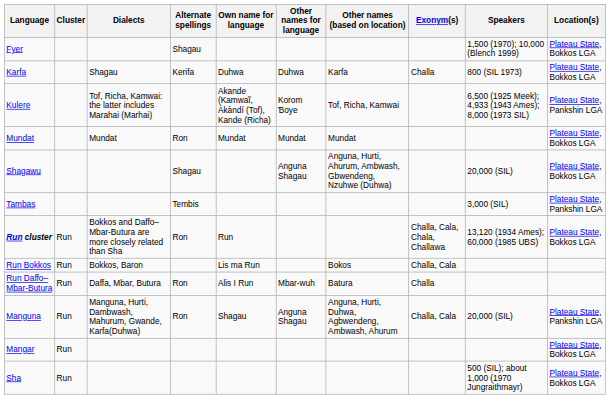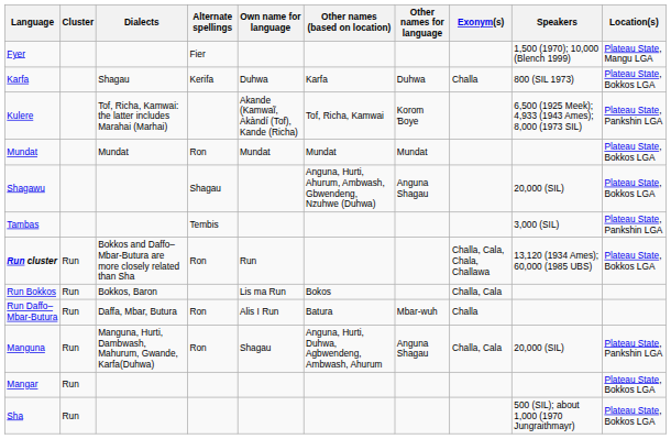 <table class="wikitable sortable" | style="font-size: 75%;" |>
 <tr>
 <th>Language</th>
 <th>Cluster</th>
 <th>Dialects</th>
 <th>Alternate spellings</th>
 <th>Own name for language</th>
+<th>Other names (based on location)</th>
 <th>Other names  for language</th>
-<th>Other names (based on location)</th>
 <th><a href='#'>Exonym</a>(s)</th>
 <th>Speakers</th>
 <th>Location(s)</th>
 </tr>
 <tr>
 <td><a href='#'>Fyer</a></td>
 <td></td>
 <td></td>
-<td>Shagau</td>
+<td>Fier</td>
 <td></td>
 <td></td>
 <td></td>
 <td></td>
 <td>1,500 (1970); 10,000 (Blench 1999)</td>
-<td><a href='#'>Plateau State</a>, Bokkos LGA</td>
+<td><a href='#'>Plateau State</a>, Mangu LGA</td>
 </tr>
 <tr>
 <td><a href='#'>Karfa</a></td>
 <td></td>
 <td>Shagau</td>
 <td>Kerifa</td>
 <td>Duhwa</td>
+<td>Karfa</td>
 <td>Duhwa</td>
-<td>Karfa</td>
 <td>Challa</td>
 <td>800 (SIL 1973)</td>
 <td><a href='#'>Plateau State</a>, Bokkos LGA</td>
 </tr>
 <tr>
 <td><a href='#'>Kulere</a></td>
 <td></td>
 <td>Tof, Richa, Kamwai: the latter includes Marahai (Marhai)</td>
 <td></td>
 <td>Akande (Kamwaĩ, Àkàndí (Tof), Kande (Richa)</td>
+<td>Tof, Richa, Kamwai</td>
 <td>Korom Ɓoye</td>
-<td>Tof, Richa, Kamwai</td>
 <td></td>
 <td>6,500 (1925 Meek); 4,933 (1943 Ames); 8,000 (1973 SIL)</td>
 <td><a href='#'>Plateau State</a>, Pankshin LGA</td>
 </tr>
 <tr>
 <td><a href='#'>Mundat</a></td>
 <td></td>
 <td>Mundat</td>
 <td>Ron</td>
 <td>Mundat</td>
 <td>Mundat</td>
 <td>Mundat</td>
 <td></td>
 <td></td>
 <td><a href='#'>Plateau State</a>, Bokkos LGA</td>
 </tr>
 <tr>
 <td><a href='#'>Shagawu</a></td>
 <td></td>
 <td></td>
 <td>Shagau</td>
 <td></td>
+<td>Anguna, Hurti, Ahurum, Ambwash, Gbwendeng, Nzuhwe (Duhwa)</td>
 <td>Anguna Shagau</td>
-<td>Anguna, Hurti, Ahurum, Ambwash, Gbwendeng, Nzuhwe (Duhwa)</td>
 <td></td>
 <td>20,000 (SIL)</td>
 <td><a href='#'>Plateau State</a>, Bokkos LGA</td>
 </tr>
 <tr>
 <td><a href='#'>Tambas</a></td>
 <td></td>
 <td></td>
 <td>Tembis</td>
 <td></td>
 <td></td>
 <td></td>
 <td></td>
 <td>3,000 (SIL)</td>
 <td><a href='#'>Plateau State</a>, Pankshin LGA</td>
 </tr>
 <tr>
 <td><strong><em><a href='#'>Run</a> cluster</em></strong></td>
 <td>Run</td>
 <td>Bokkos and Daffo–Mbar-Butura are more closely related than Sha</td>
 <td>Ron</td>
 <td>Run</td>
 <td></td>
 <td></td>
 <td>Challa, Cala, Chala, Challawa</td>
 <td>13,120 (1934 Ames); 60,000 (1985 UBS)</td>
 <td><a href='#'>Plateau State</a>, Bokkos LGA</td>
 </tr>
 <tr>
 <td><a href='#'>Run Bokkos</a></td>
 <td>Run</td>
 <td>Bokkos, Baron</td>
 <td></td>
 <td>Lis ma Run</td>
+<td>Bokos</td>
 <td></td>
-<td>Bokos</td>
 <td>Challa, Cala</td>
 <td></td>
 <td></td>
 </tr>
 <tr>
 <td><a href='#'>Run Daffo–Mbar-Butura</a></td>
 <td>Run</td>
 <td>Daffa, Mbar, Butura</td>
 <td>Ron</td>
 <td>Alis I Run</td>
+<td>Batura</td>
 <td>Mbar-wuh</td>
-<td>Batura</td>
 <td>Challa</td>
 <td></td>
 <td></td>
 </tr>
 <tr>
 <td><a href='#'>Manguna</a></td>
 <td>Run</td>
 <td>Manguna, Hurti, Dambwash, Mahurum, Gwande, Karfa(Duhwa)</td>
 <td>Ron</td>
 <td>Shagau</td>
+<td>Anguna, Hurti, Duhwa, Agbwendeng, Ambwash, Ahurum</td>
 <td>Anguna Shagau</td>
-<td>Anguna, Hurti, Duhwa, Agbwendeng, Ambwash, Ahurum</td>
 <td>Challa, Cala</td>
 <td>20,000 (SIL)</td>
 <td><a href='#'>Plateau State</a>, Pankshin LGA</td>
 </tr>
 <tr>
 <td><a href='#'>Mangar</a></td>
 <td>Run</td>
 <td></td>
 <td></td>
 <td></td>
 <td></td>
 <td></td>
 <td></td>
 <td></td>
 <td><a href='#'>Plateau State</a>, Bokkos LGA</td>
 </tr>
 <tr>
 <td><a href='#'>Sha</a></td>
 <td>Run</td>
 <td></td>
 <td></td>
 <td></td>
 <td></td>
 <td></td>
 <td></td>
 <td>500 (SIL); about 1,000 (1970 Jungraithmayr)</td>
 <td><a href='#'>Plateau State</a>, Bokkos LGA</td>
 </tr>
 </table>
